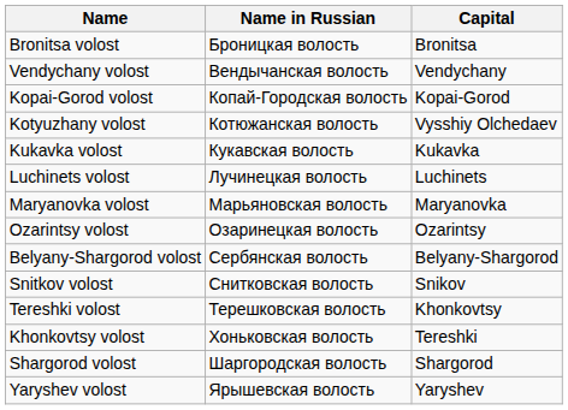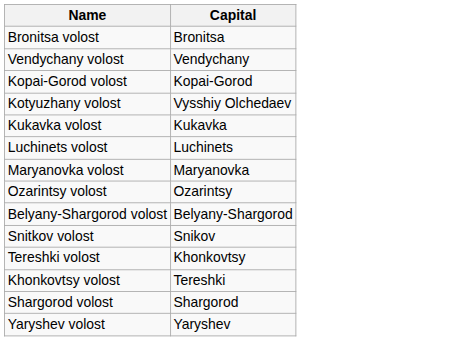 <table class="wikitable sortable">
 <tr>
 <th>Name</th>
-<th>Name in Russian</th>
 <th>Capital</th>
 </tr>
 <tr>
 <td>Bronitsa volost</td>
-<td>Броницкая волость</td>
 <td>Bronitsa</td>
 </tr>
 <tr>
 <td>Vendychany volost</td>
-<td>Вендычанская волость</td>
 <td>Vendychany</td>
 </tr>
 <tr>
 <td>Kopai-Gorod volost</td>
-<td>Копай-Городская волость</td>
 <td>Kopai-Gorod</td>
 </tr>
 <tr>
 <td>Kotyuzhany volost</td>
-<td>Котюжанская волость</td>
 <td>Vysshiy Olchedaev</td>
 </tr>
 <tr>
 <td>Kukavka volost</td>
-<td>Кукавская волость</td>
 <td>Kukavka</td>
 </tr>
 <tr>
 <td>Luchinets volost</td>
-<td>Лучинецкая волость</td>
 <td>Luchinets</td>
 </tr>
 <tr>
 <td>Maryanovka volost</td>
-<td>Марьяновская волость</td>
 <td>Maryanovka</td>
 </tr>
 <tr>
 <td>Ozarintsy volost</td>
-<td>Озаринецкая волость</td>
 <td>Ozarintsy</td>
 </tr>
 <tr>
 <td>Belyany-Shargorod volost</td>
-<td>Сербянская волость</td>
 <td>Belyany-Shargorod</td>
 </tr>
 <tr>
 <td>Snitkov volost</td>
-<td>Снитковская волость</td>
 <td>Snikov</td>
 </tr>
 <tr>
 <td>Tereshki volost</td>
-<td>Терешковская волость</td>
 <td>Khonkovtsy</td>
 </tr>
 <tr>
 <td>Khonkovtsy volost</td>
-<td>Хоньковская волость</td>
 <td>Tereshki</td>
 </tr>
 <tr>
 <td>Shargorod volost</td>
-<td>Шаргородская волость</td>
 <td>Shargorod</td>
 </tr>
 <tr>
 <td>Yaryshev volost</td>
-<td>Ярышевская волость</td>
 <td>Yaryshev</td>
 </tr>
 </table>
